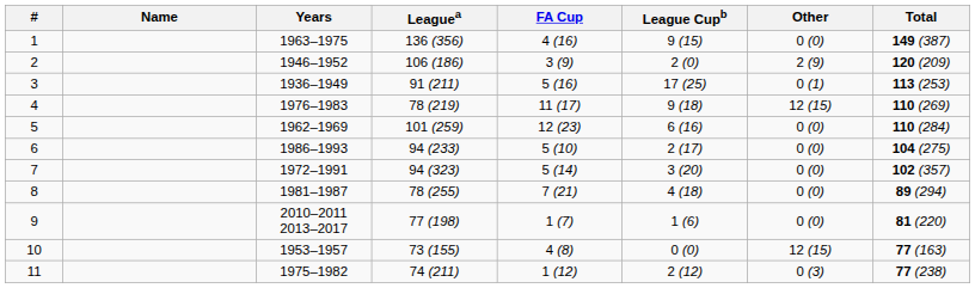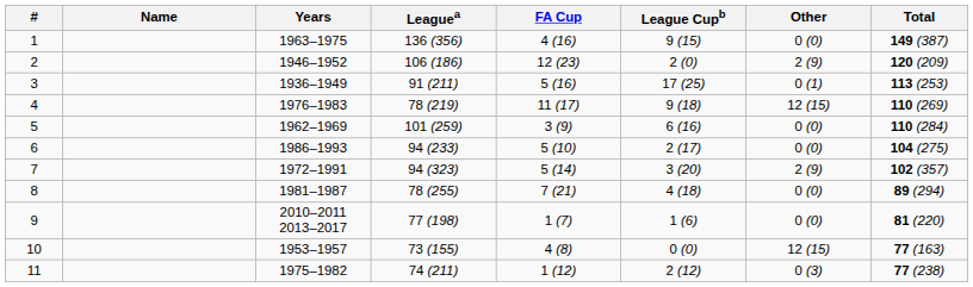 <table class="wikitable sortable" style="text-align: center;" width = 90%;>
 <tr>
 <th width=6%>#</th>
 <th width=20%>Name</th>
 <th width=12%>Years</th>
 <th width=13%>League<sup>a</sup></th>
 <th width=13%><a href='#'>FA Cup</a></th>
 <th width=13%>League Cup<sup>b</sup></th>
 <th width=13%>Other</th>
 <th width=13%>Total</th>
 </tr>
 <tr>
 <td>1</td>
 <td style="text-align:left;"></td>
 <td>1963–1975</td>
 <td>136 <em>(356)</em></td>
 <td>4 <em>(16)</em></td>
 <td>9 <em>(15)</em></td>
 <td>0 <em>(0)</em></td>
 <td><strong>149</strong> <em>(387)</em></td>
 </tr>
 <tr>
 <td>2</td>
 <td style="text-align:left;"></td>
 <td>1946–1952</td>
 <td>106 <em>(186)</em></td>
-<td>3 <em>(9)</em></td>
+<td>12 <em>(23)</em></td>
 <td>2 <em>(0)</em></td>
 <td>2 <em>(9)</em></td>
 <td><strong>120</strong> <em>(209)</em></td>
 </tr>
 <tr>
 <td>3</td>
 <td style="text-align:left;"></td>
 <td>1936–1949</td>
 <td>91 <em>(211)</em></td>
 <td>5 <em>(16)</em></td>
 <td>17 <em>(25)</em></td>
 <td>0 <em>(1)</em></td>
 <td><strong>113</strong> <em>(253)</em></td>
 </tr>
 <tr>
 <td>4</td>
 <td style="text-align:left;"></td>
 <td>1976–1983</td>
 <td>78 <em>(219)</em></td>
 <td>11 <em>(17)</em></td>
 <td>9 <em>(18)</em></td>
 <td>12 <em>(15)</em></td>
 <td><strong>110</strong> <em>(269)</em></td>
 </tr>
 <tr>
 <td>5</td>
 <td style="text-align:left;"></td>
 <td>1962–1969</td>
 <td>101 <em>(259)</em></td>
-<td>12 <em>(23)</em></td>
+<td>3 <em>(9)</em></td>
 <td>6 <em>(16)</em></td>
 <td>0 <em>(0)</em></td>
 <td><strong>110</strong> <em>(284)</em></td>
 </tr>
 <tr>
 <td>6</td>
 <td style="text-align:left;"></td>
 <td>1986–1993</td>
 <td>94 <em>(233)</em></td>
 <td>5 <em>(10)</em></td>
 <td>2 <em>(17)</em></td>
 <td>0 <em>(0)</em></td>
 <td><strong>104</strong> <em>(275)</em></td>
 </tr>
 <tr>
 <td>7</td>
 <td style="text-align:left;"></td>
 <td>1972–1991</td>
 <td>94 <em>(323)</em></td>
 <td>5 <em>(14)</em></td>
 <td>3 <em>(20)</em></td>
-<td>0 <em>(0)</em></td>
+<td>2 <em>(9)</em></td>
 <td><strong>102</strong> <em>(357)</em></td>
 </tr>
 <tr>
 <td>8</td>
 <td style="text-align:left;"></td>
 <td>1981–1987</td>
 <td>78 <em>(255)</em></td>
 <td>7 <em>(21)</em></td>
 <td>4 <em>(18)</em></td>
 <td>0 <em>(0)</em></td>
 <td><strong>89</strong> <em>(294)</em></td>
 </tr>
 <tr>
 <td>9</td>
 <td style="text-align:left;"></td>
 <td>2010–2011<br>2013–2017</td>
 <td>77 <em>(198)</em></td>
 <td>1 <em>(7)</em></td>
 <td>1 <em>(6)</em></td>
 <td>0 <em>(0)</em></td>
 <td><strong>81</strong> <em>(220)</em></td>
 </tr>
 <tr>
 <td>10</td>
 <td style="text-align:left;"></td>
 <td>1953–1957</td>
 <td>73 <em>(155)</em></td>
 <td>4 <em>(8)</em></td>
 <td>0 <em>(0)</em></td>
 <td>12 <em>(15)</em></td>
 <td><strong>77</strong> <em>(163)</em></td>
 </tr>
 <tr>
 <td>11</td>
 <td style="text-align:left;"></td>
 <td>1975–1982</td>
 <td>74 <em>(211)</em></td>
 <td>1 <em>(12)</em></td>
 <td>2 <em>(12)</em></td>
 <td>0 <em>(3)</em></td>
 <td><strong>77</strong> <em>(238)</em></td>
 </tr>
 </table>
